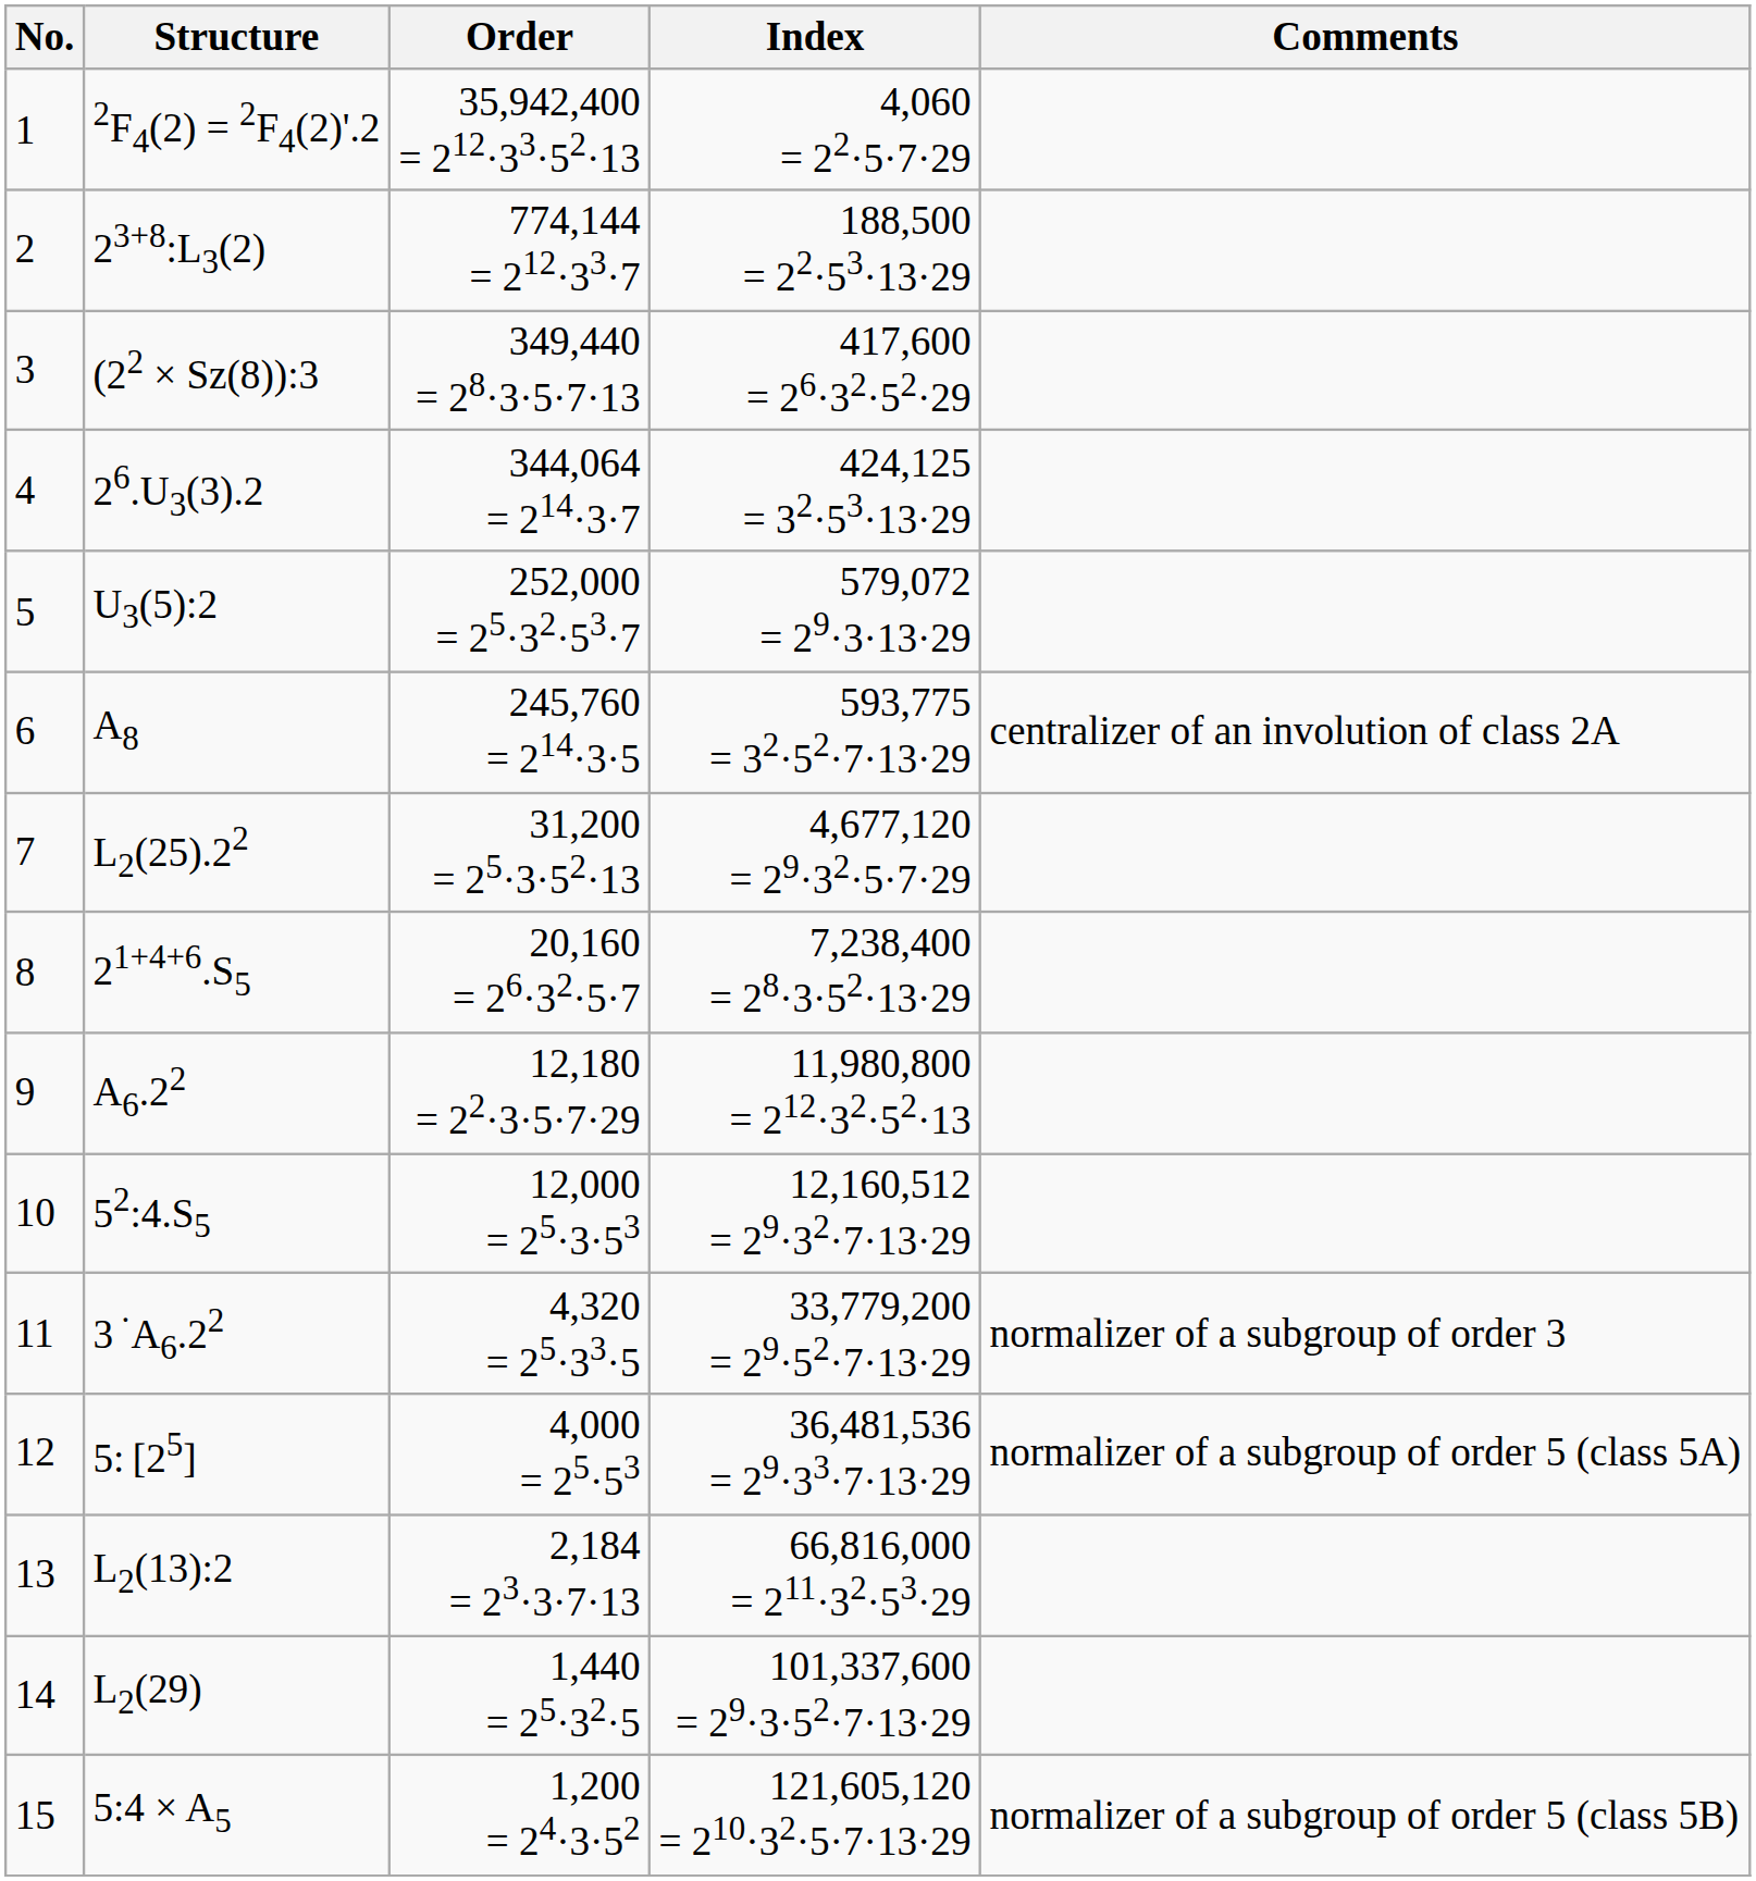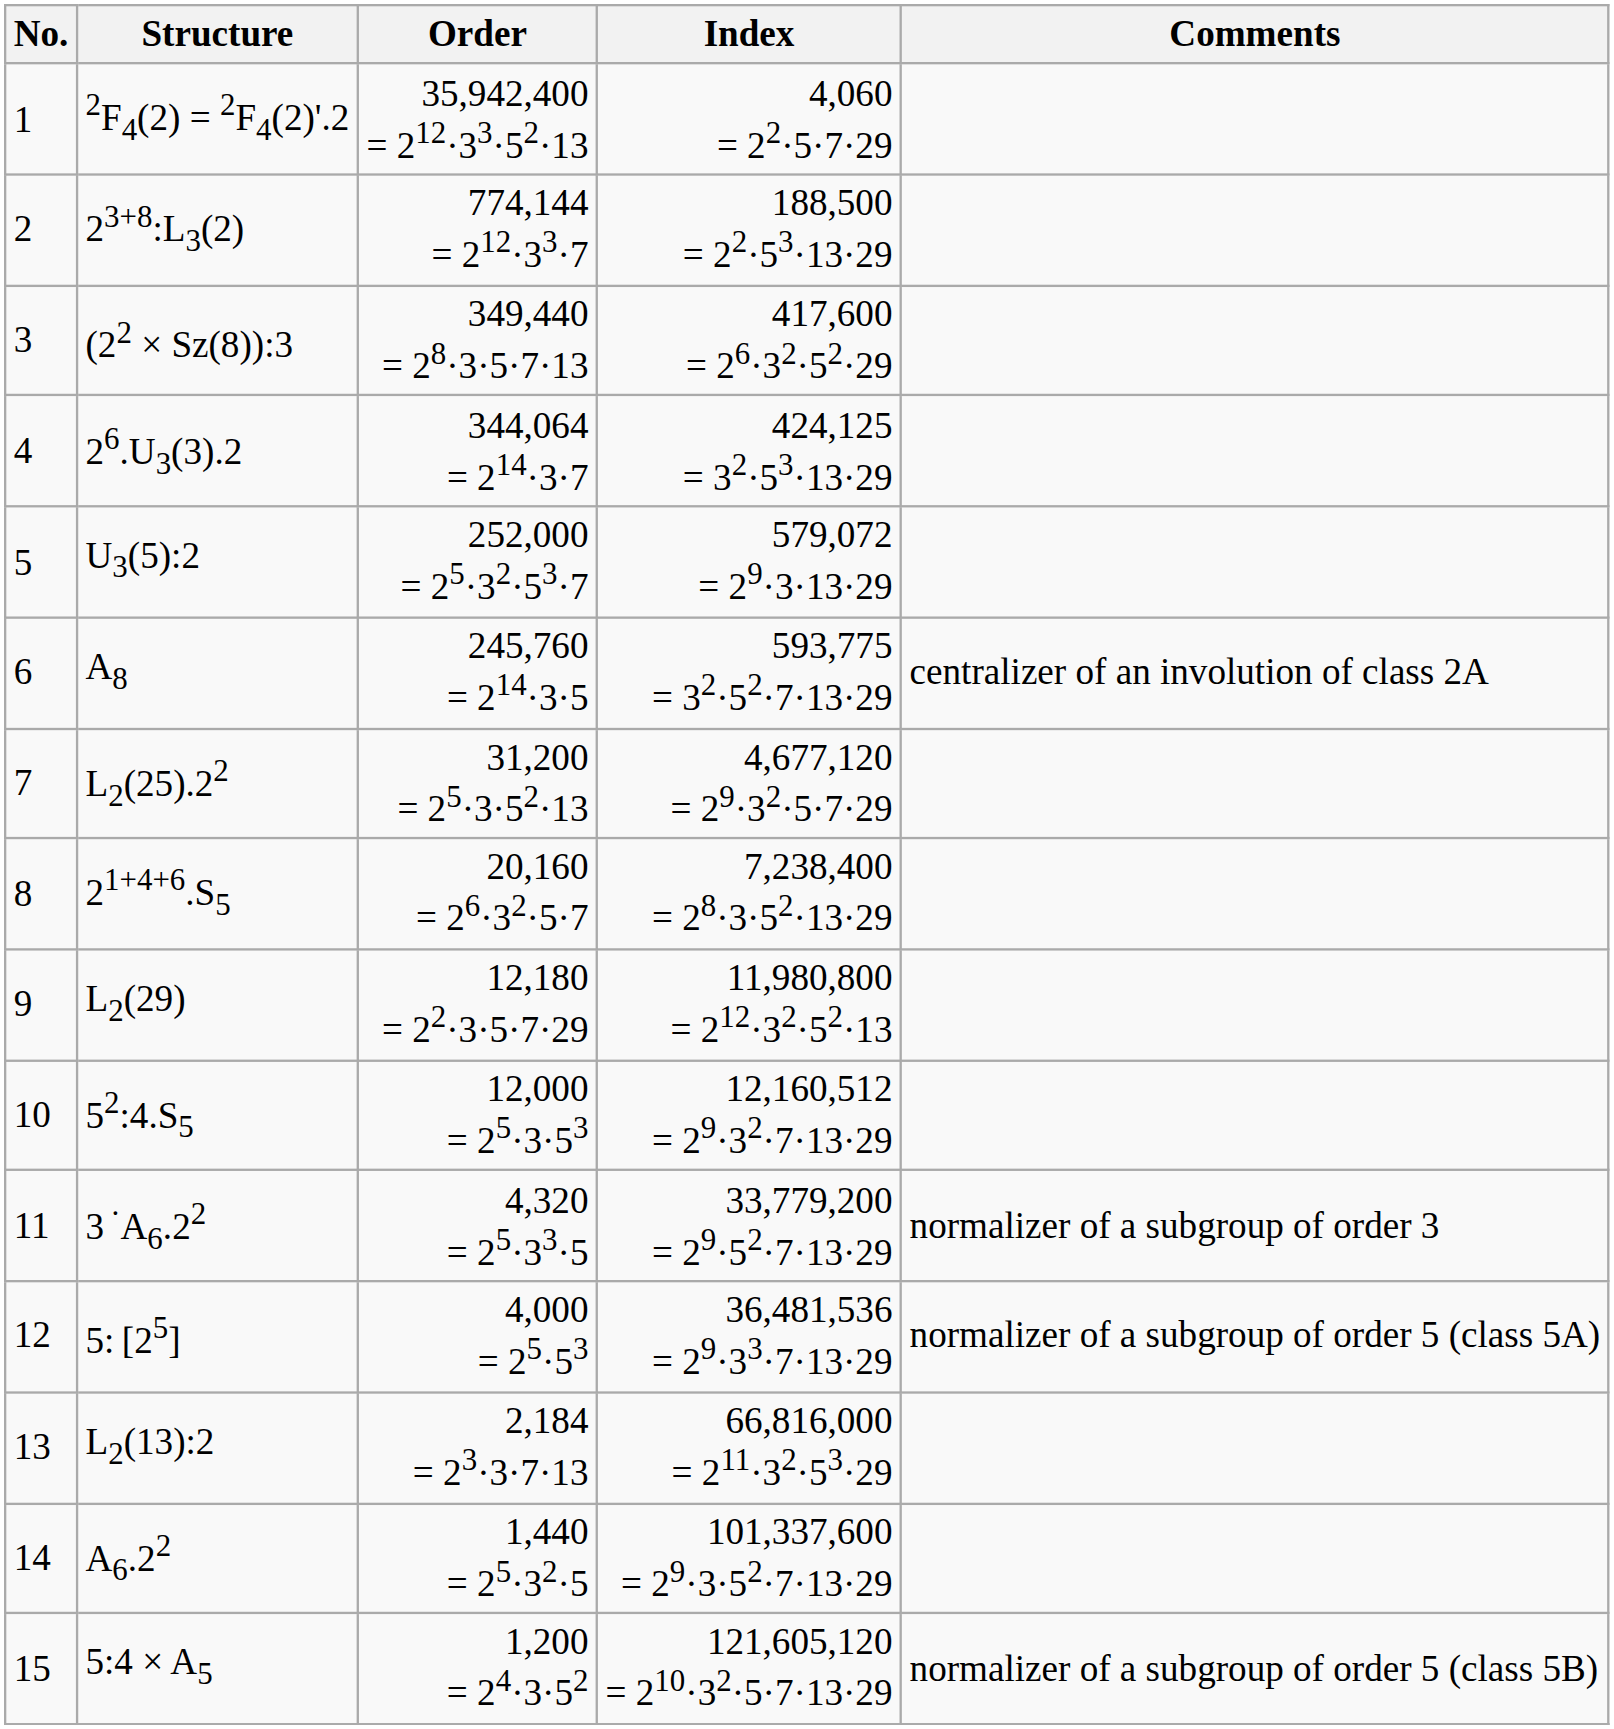 <table class="wikitable">
 <tr>
 <th>No.</th>
 <th>Structure</th>
 <th>Order</th>
 <th>Index</th>
 <th>Comments</th>
 </tr>
 <tr>
 <td>1</td>
 <td><sup>2</sup>F<sub>4</sub>(2) = <sup>2</sup>F<sub>4</sub>(2)'.2</td>
 <td align=right>35,942,400<br>= 2<sup>12</sup>·3<sup>3</sup>·5<sup>2</sup>·13</td>
 <td align=right>4,060<br>= 2<sup>2</sup>·5·7·29</td>
 <td></td>
 </tr>
 <tr>
 <td>2</td>
 <td>2<sup>3+8</sup>:L<sub>3</sub>(2)</td>
 <td align=right>774,144<br>= 2<sup>12</sup>·3<sup>3</sup>·7</td>
 <td align=right>188,500<br>= 2<sup>2</sup>·5<sup>3</sup>·13·29</td>
 <td></td>
 </tr>
 <tr>
 <td>3</td>
 <td>(2<sup>2</sup> × Sz(8)):3</td>
 <td align=right>349,440<br>= 2<sup>8</sup>·3·5·7·13</td>
 <td align=right>417,600<br>= 2<sup>6</sup>·3<sup>2</sup>·5<sup>2</sup>·29</td>
 <td></td>
 </tr>
 <tr>
 <td>4</td>
 <td>2<sup>6</sup>.U<sub>3</sub>(3).2</td>
 <td align=right>344,064<br>= 2<sup>14</sup>·3·7</td>
 <td align=right>424,125<br>= 3<sup>2</sup>·5<sup>3</sup>·13·29</td>
 <td></td>
 </tr>
 <tr>
 <td>5</td>
 <td>U<sub>3</sub>(5):2</td>
 <td align=right>252,000<br>= 2<sup>5</sup>·3<sup>2</sup>·5<sup>3</sup>·7</td>
 <td align=right>579,072<br>= 2<sup>9</sup>·3·13·29</td>
 <td></td>
 </tr>
 <tr>
 <td>6</td>
 <td>A<sub>8</sub></td>
 <td align=right>245,760<br>= 2<sup>14</sup>·3·5</td>
 <td align=right>593,775<br>= 3<sup>2</sup>·5<sup>2</sup>·7·13·29</td>
 <td>centralizer of an involution of class 2A</td>
 </tr>
 <tr>
 <td>7</td>
 <td>L<sub>2</sub>(25).2<sup>2</sup></td>
 <td align=right>31,200<br>= 2<sup>5</sup>·3·5<sup>2</sup>·13</td>
 <td align=right>4,677,120<br>= 2<sup>9</sup>·3<sup>2</sup>·5·7·29</td>
 <td></td>
 </tr>
 <tr>
 <td>8</td>
 <td>2<sup>1+4+6</sup>.S<sub>5</sub></td>
 <td align=right>20,160<br>= 2<sup>6</sup>·3<sup>2</sup>·5·7</td>
 <td align=right>7,238,400<br>= 2<sup>8</sup>·3·5<sup>2</sup>·13·29</td>
 <td></td>
 </tr>
 <tr>
 <td>9</td>
-<td>A<sub>6</sub>.2<sup>2</sup></td>
+<td>L<sub>2</sub>(29)</td>
 <td align=right>12,180<br>= 2<sup>2</sup>·3·5·7·29</td>
 <td align=right>11,980,800<br>= 2<sup>12</sup>·3<sup>2</sup>·5<sup>2</sup>·13</td>
 <td></td>
 </tr>
 <tr>
 <td>10</td>
 <td>5<sup>2</sup>:4.S<sub>5</sub></td>
 <td align=right>12,000<br>= 2<sup>5</sup>·3·5<sup>3</sup></td>
 <td align=right>12,160,512<br>= 2<sup>9</sup>·3<sup>2</sup>·7·13·29</td>
 <td></td>
 </tr>
 <tr>
 <td>11</td>
 <td>3<sup> ·</sup>A<sub>6</sub>.2<sup>2</sup></td>
 <td align=right>4,320<br>= 2<sup>5</sup>·3<sup>3</sup>·5</td>
 <td align=right>33,779,200<br>= 2<sup>9</sup>·5<sup>2</sup>·7·13·29</td>
 <td>normalizer of a subgroup of order 3</td>
 </tr>
 <tr>
 <td>12</td>
 <td>5: [2<sup>5</sup>]</td>
 <td align=right>4,000<br>= 2<sup>5</sup>·5<sup>3</sup></td>
 <td align=right>36,481,536<br>= 2<sup>9</sup>·3<sup>3</sup>·7·13·29</td>
 <td>normalizer of a subgroup of order 5 (class 5A)</td>
 </tr>
 <tr>
 <td>13</td>
 <td>L<sub>2</sub>(13):2</td>
 <td align=right>2,184<br>= 2<sup>3</sup>·3·7·13</td>
 <td align=right>66,816,000<br>= 2<sup>11</sup>·3<sup>2</sup>·5<sup>3</sup>·29</td>
 <td></td>
 </tr>
 <tr>
 <td>14</td>
-<td>L<sub>2</sub>(29)</td>
+<td>A<sub>6</sub>.2<sup>2</sup></td>
 <td align=right>1,440<br>= 2<sup>5</sup>·3<sup>2</sup>·5</td>
 <td align=right>101,337,600<br>= 2<sup>9</sup>·3·5<sup>2</sup>·7·13·29</td>
 <td></td>
 </tr>
 <tr>
 <td>15</td>
 <td>5:4 × A<sub>5</sub></td>
 <td align=right>1,200<br>= 2<sup>4</sup>·3·5<sup>2</sup></td>
 <td align=right>121,605,120<br>= 2<sup>10</sup>·3<sup>2</sup>·5·7·13·29</td>
 <td>normalizer of a subgroup of order 5 (class 5B)</td>
 </tr>
 <tr>
 </tr>
 </table>
